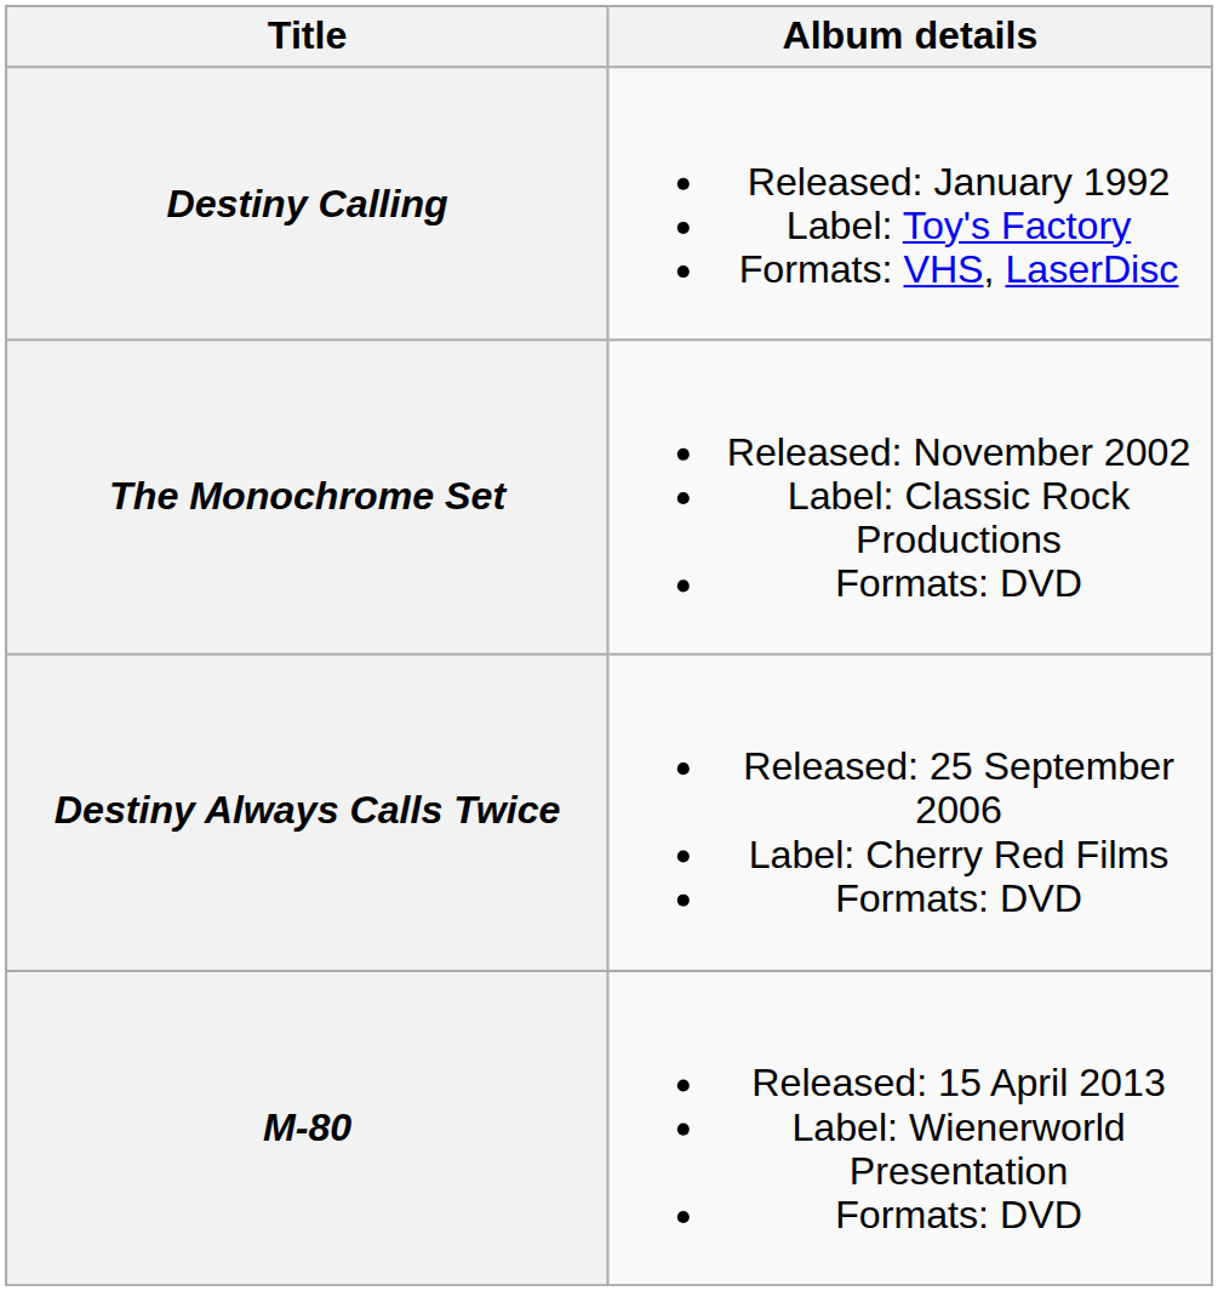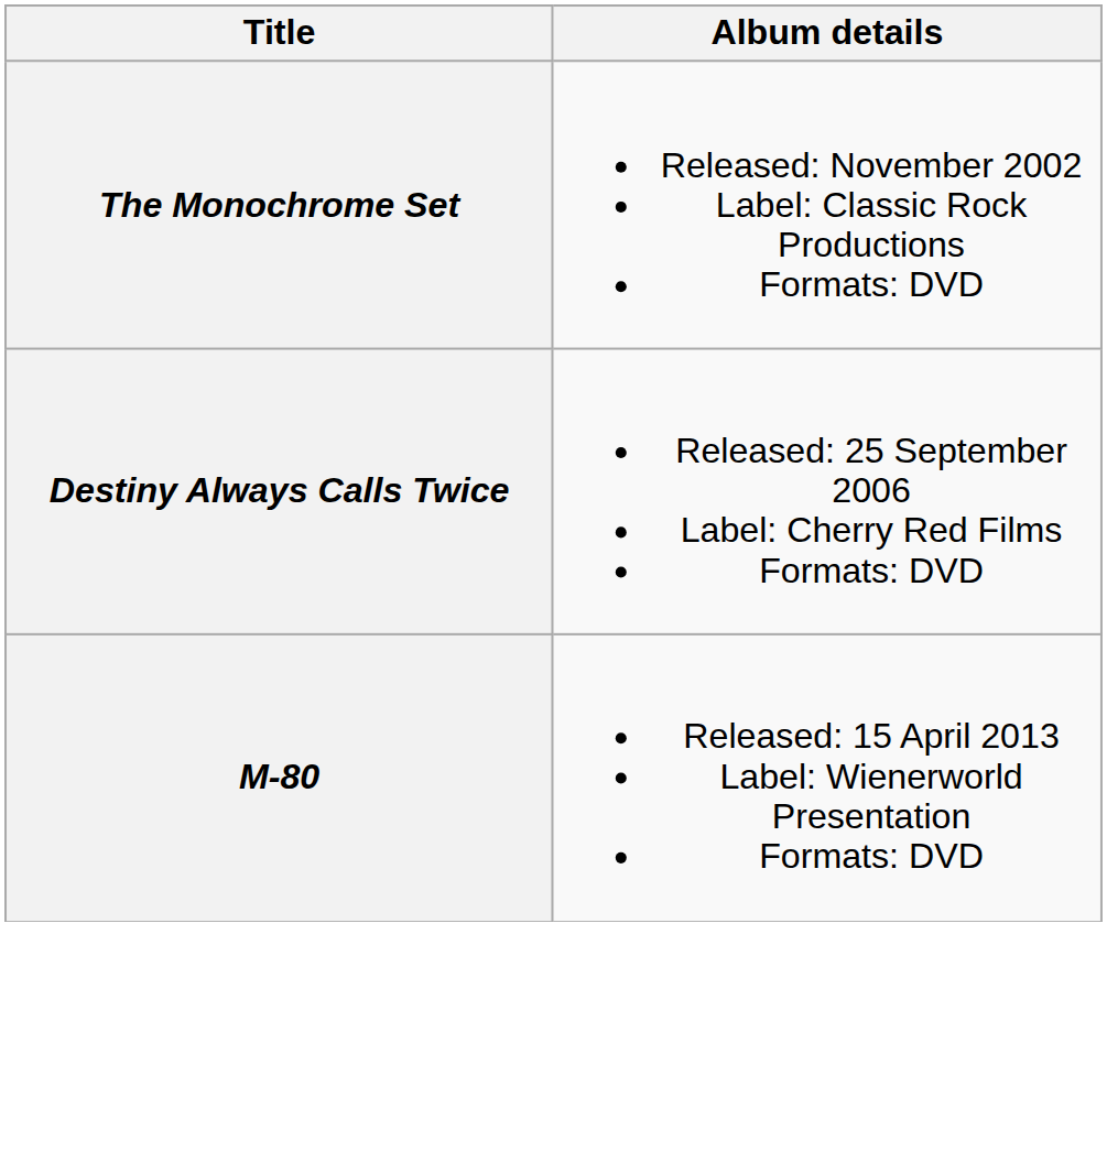 <table class="wikitable plainrowheaders" style="text-align:center;">
 <tr>
 <th scope="col" style="width:15em;">Title</th>
 <th scope="col" style="width:15em;">Album details</th>
-</tr>
-<tr>
-<th scope="row"><em>Destiny Calling</em></th>
-<td><br><ul><li>Released: January 1992</li><li>Label: <a href='#'>Toy's Factory</a></li><li>Formats: <a href='#'>VHS</a>, <a href='#'>LaserDisc</a></li></ul></td>
 </tr>
 <tr>
 <th scope="row"><em>The Monochrome Set</em></th>
 <td><br><ul><li>Released: November 2002</li><li>Label: Classic Rock Productions</li><li>Formats: DVD</li></ul></td>
 </tr>
 <tr>
 <th scope="row"><em>Destiny Always Calls Twice</em></th>
 <td><br><ul><li>Released: 25 September 2006</li><li>Label: Cherry Red Films</li><li>Formats: DVD</li></ul></td>
 </tr>
 <tr>
 <th scope="row"><em>M-80</em></th>
 <td><br><ul><li>Released: 15 April 2013</li><li>Label: Wienerworld Presentation</li><li>Formats: DVD</li></ul></td>
 </tr>
 </table>
